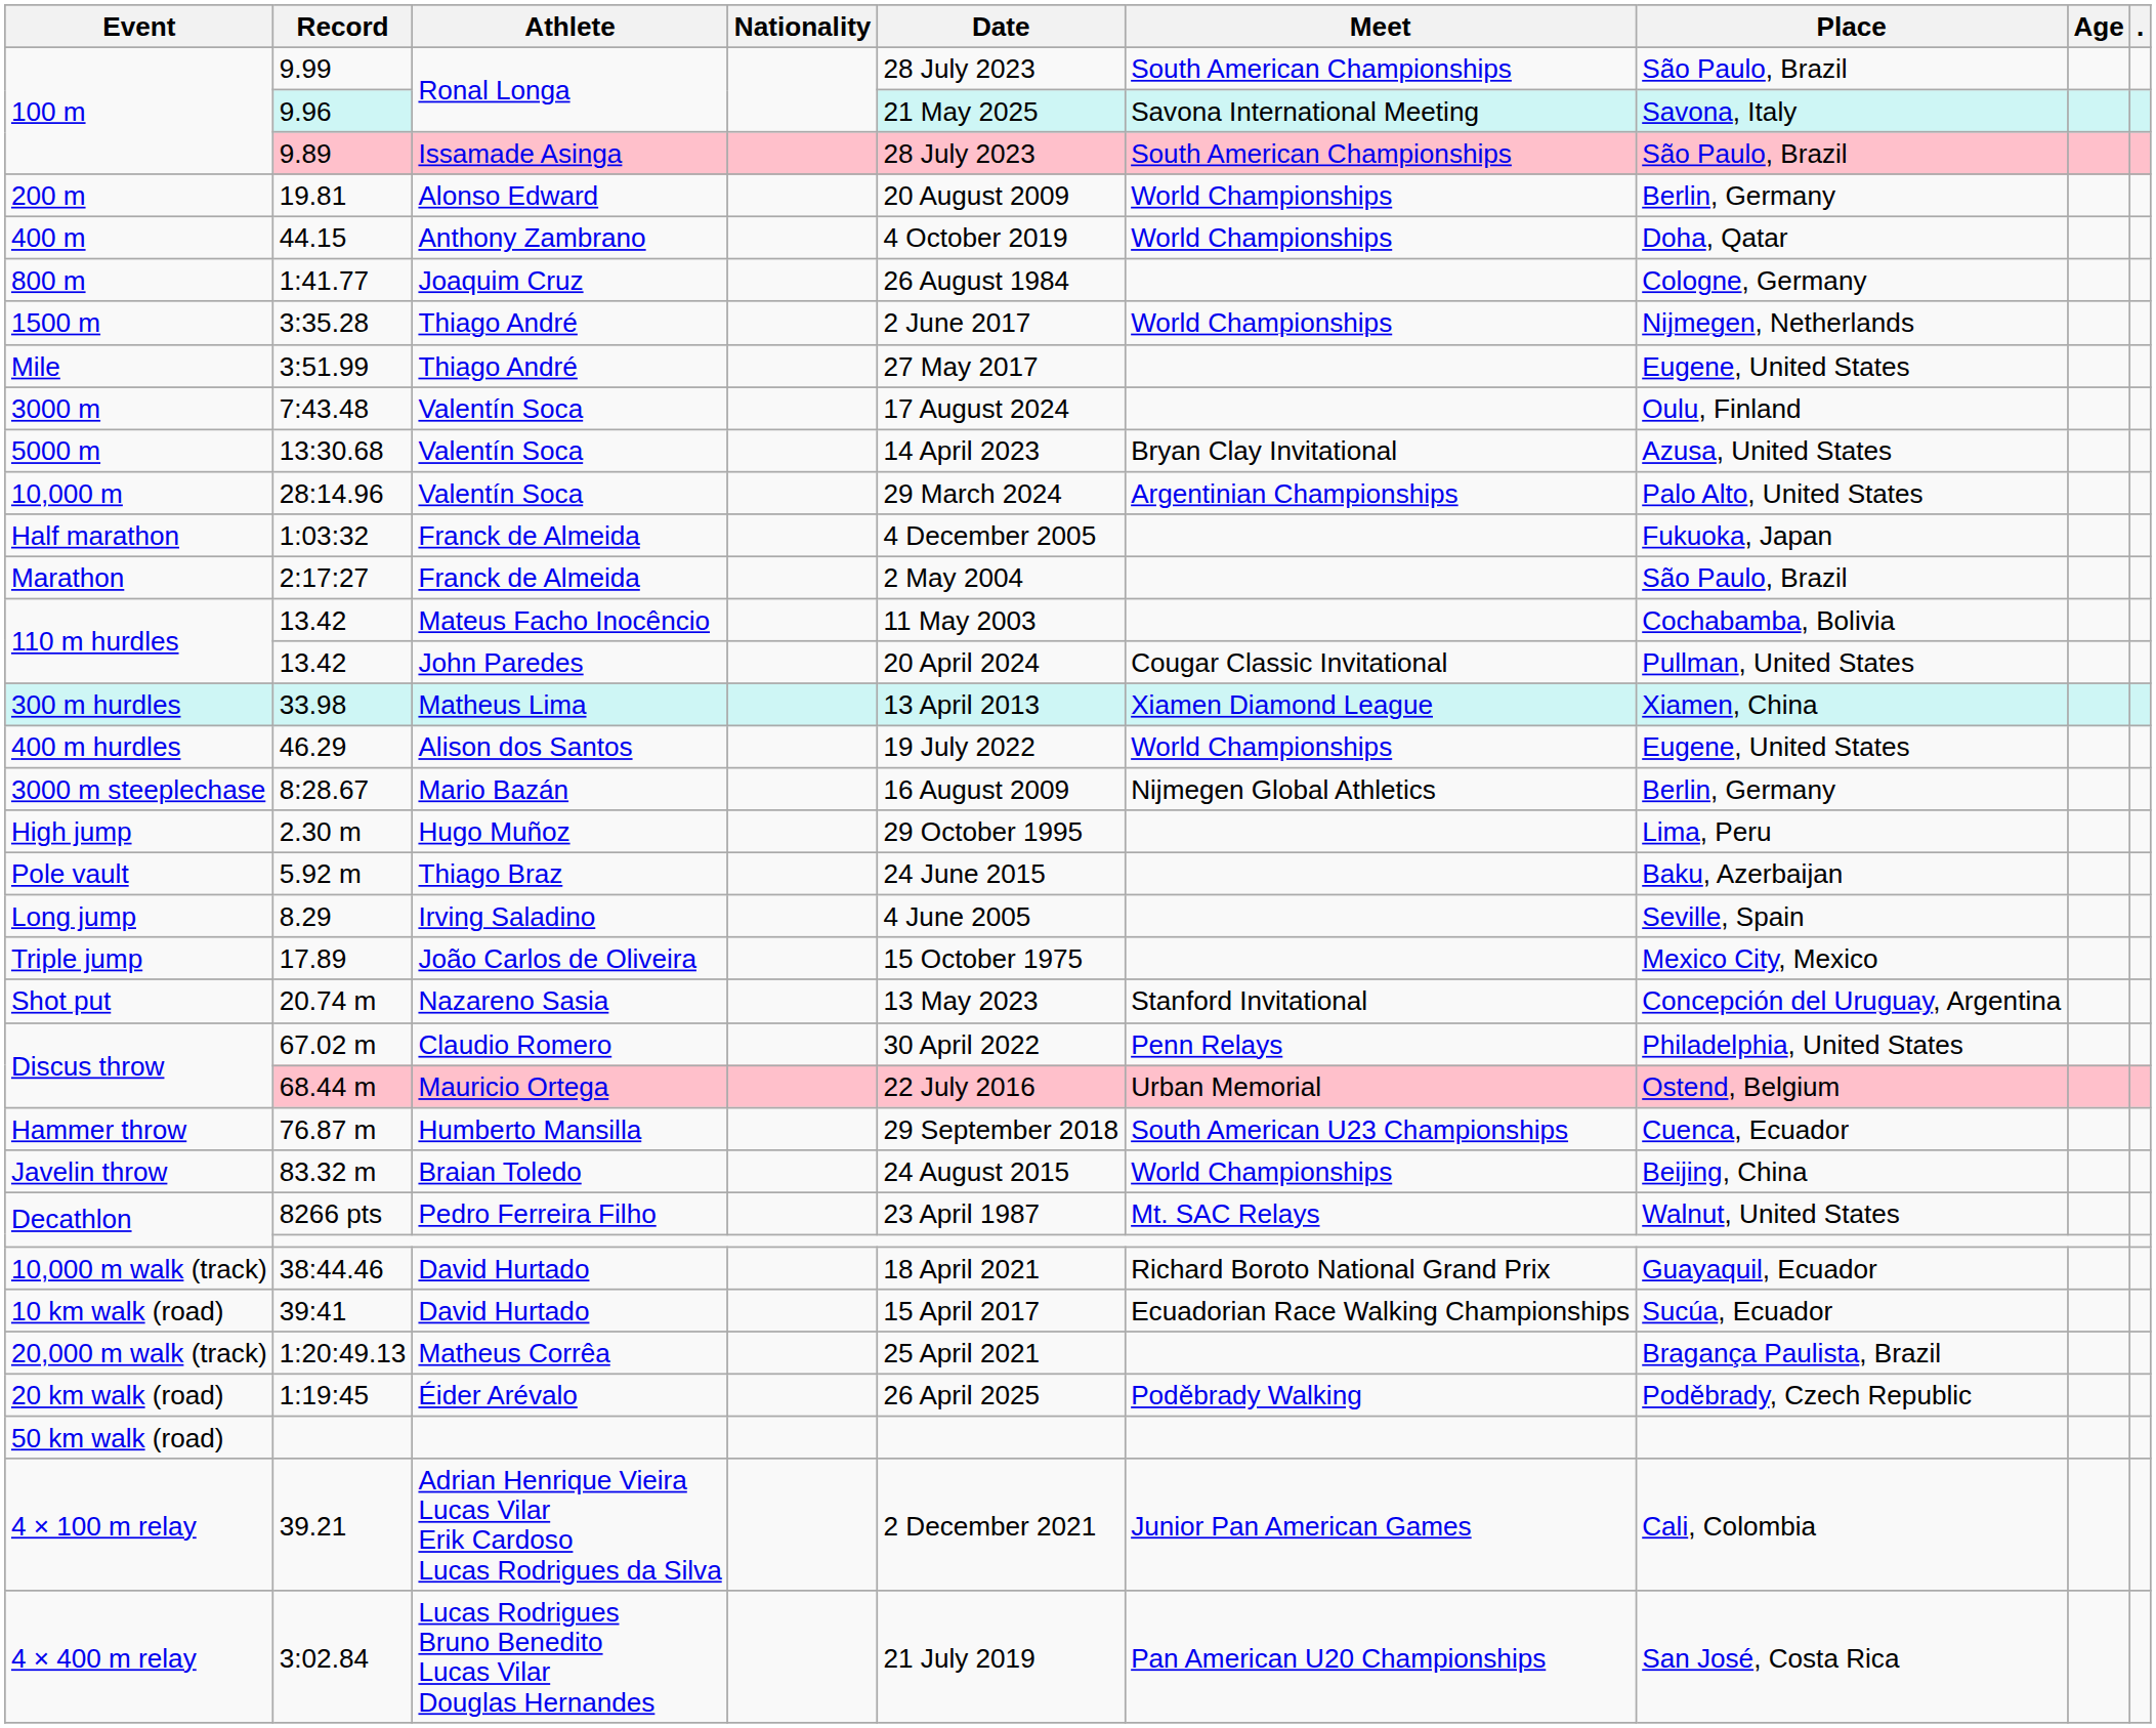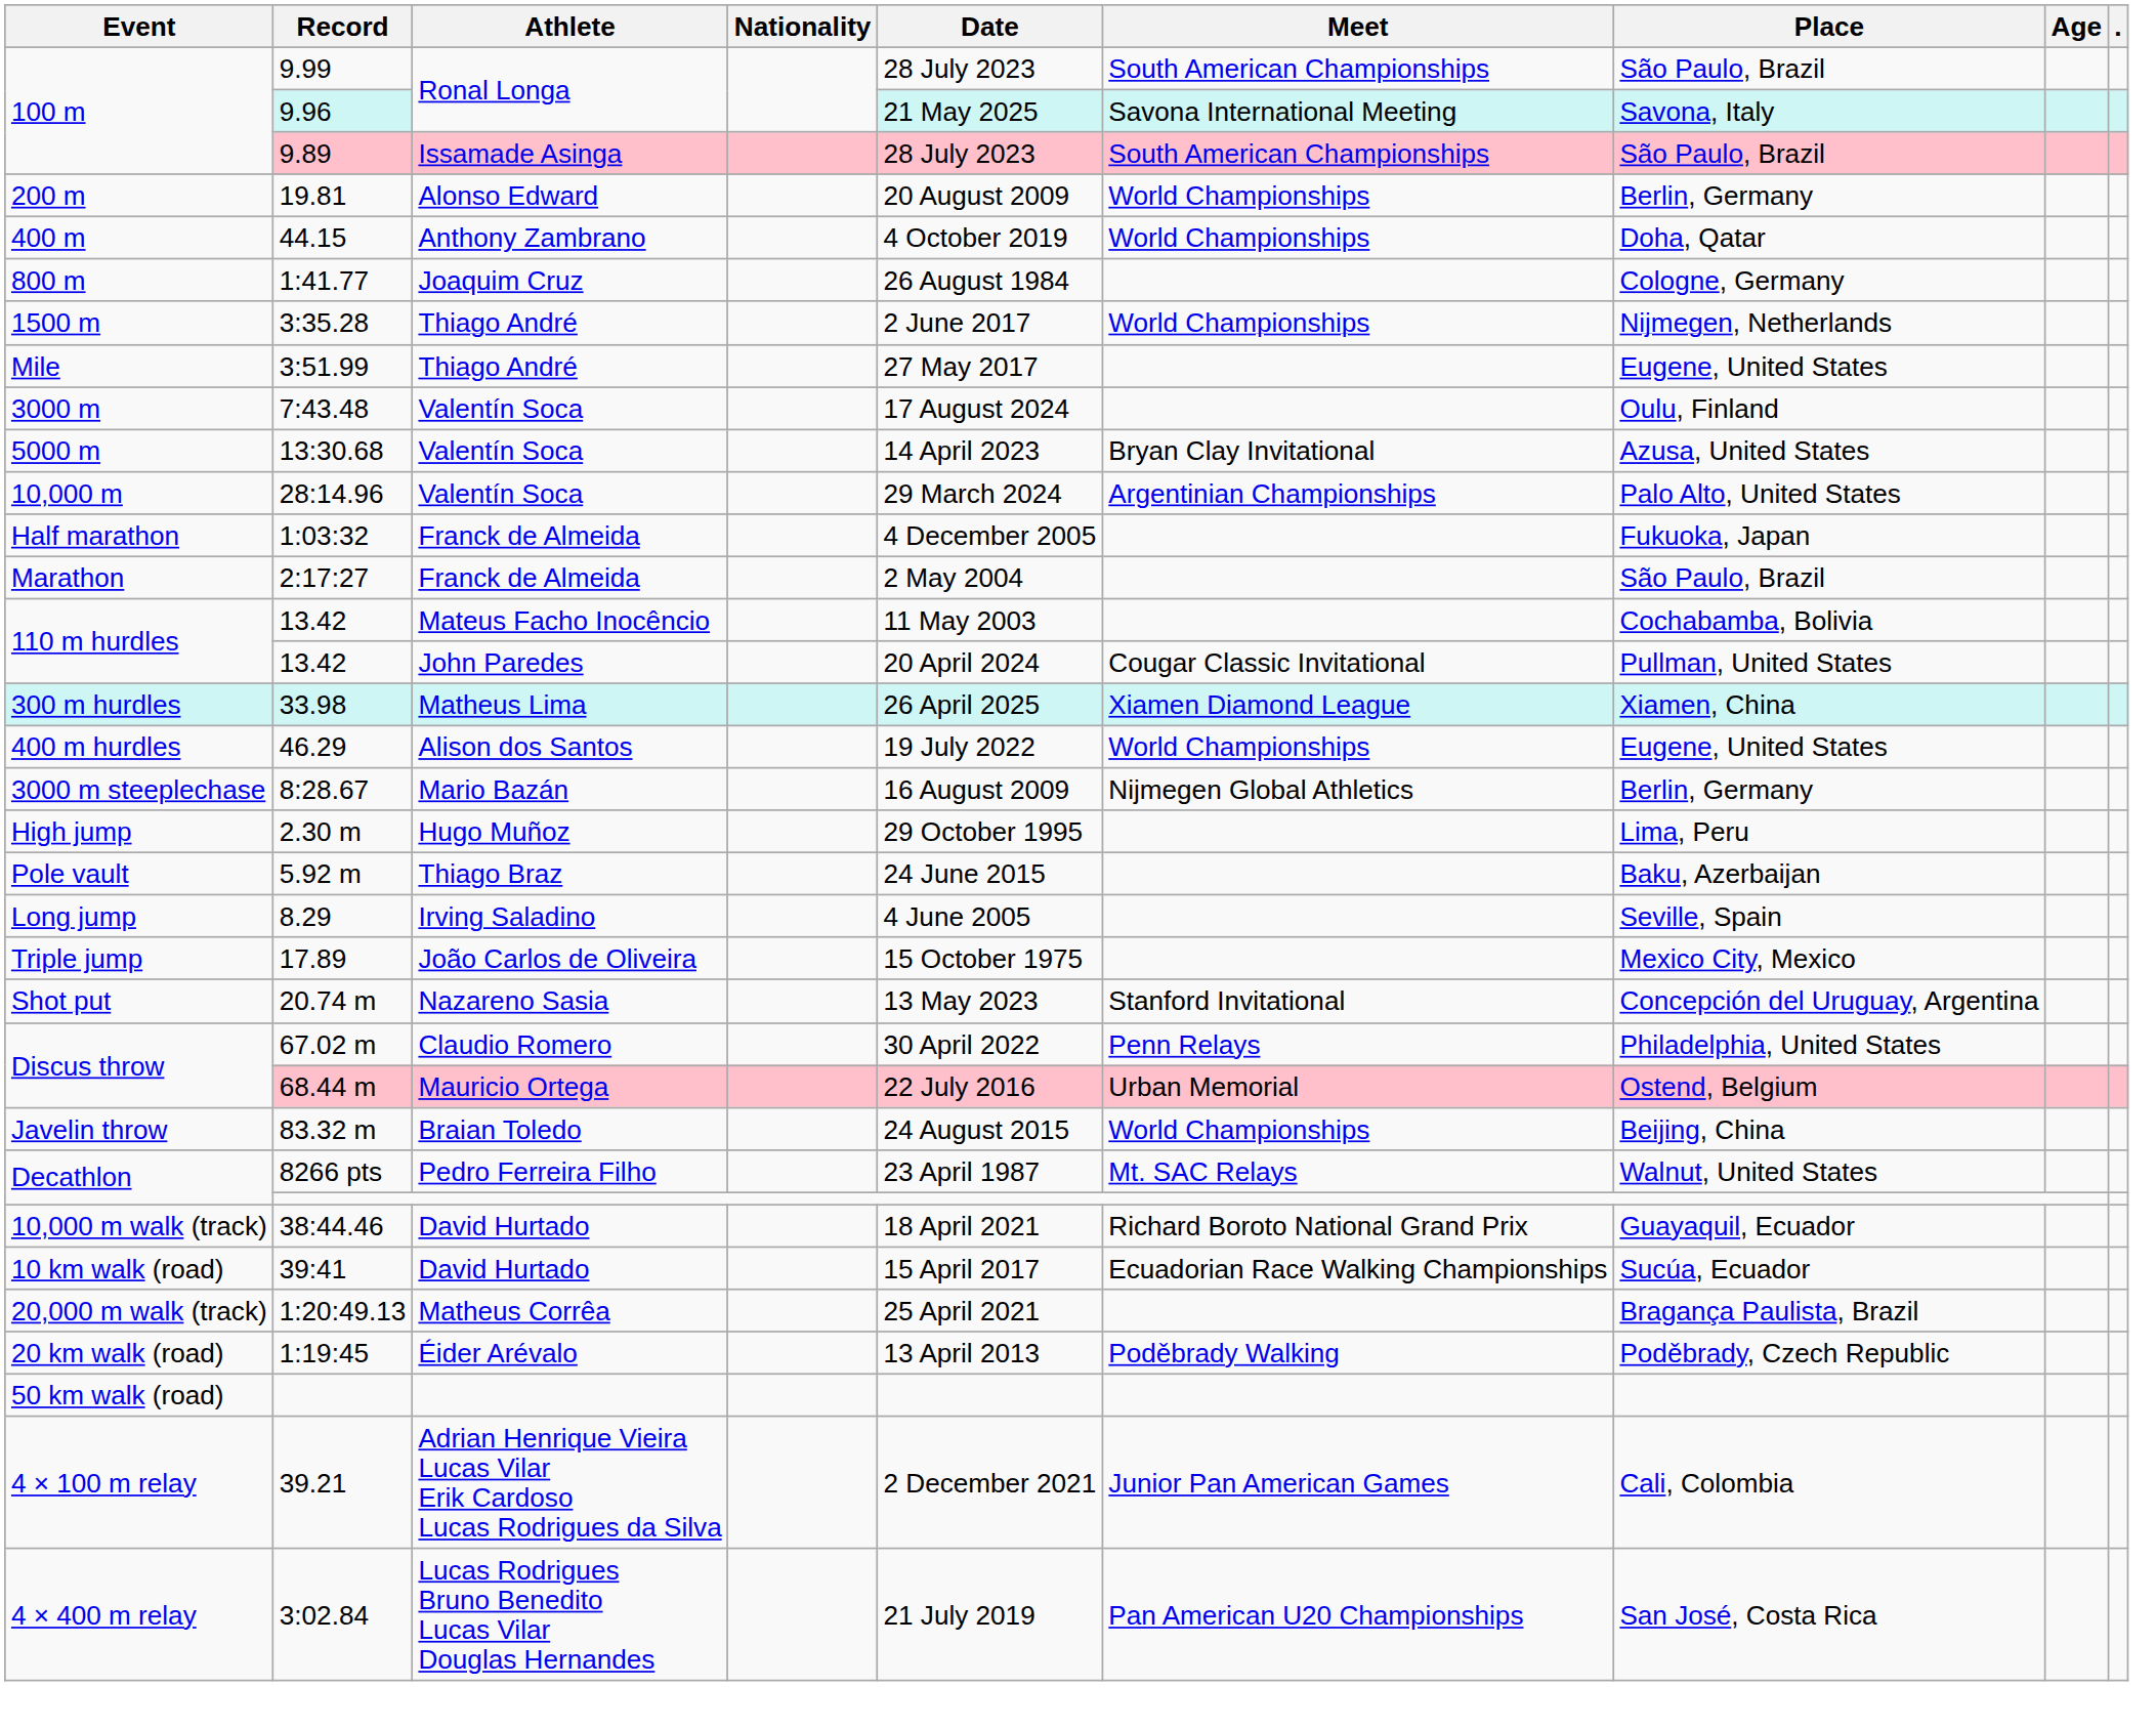 <table class="wikitable" style="font-size:95%;">
 <tr>
 <th>Event</th>
 <th>Record</th>
 <th>Athlete</th>
 <th>Nationality</th>
 <th>Date</th>
 <th>Meet</th>
 <th>Place</th>
 <th>Age</th>
 <th>.</th>
 </tr>
 <tr>
 <td rowspan=3><a href='#'>100 m</a></td>
 <td>9.99 </td>
 <td rowspan=2><a href='#'>Ronal Longa</a></td>
 <td rowspan=2></td>
 <td>28 July 2023</td>
 <td><a href='#'>South American Championships</a></td>
 <td><a href='#'>São Paulo</a>, Brazil</td>
 <td></td>
 <td></td>
 </tr>
 <tr bgcolor=#CEF6F5>
 <td>9.96 </td>
 <td>21 May 2025</td>
 <td>Savona International Meeting</td>
 <td><a href='#'>Savona</a>, Italy</td>
 <td></td>
 <td></td>
 </tr>
 <tr style="background:pink">
 <td>9.89 </td>
 <td><a href='#'>Issamade Asinga</a></td>
 <td></td>
 <td>28 July 2023</td>
 <td><a href='#'>South American Championships</a></td>
 <td><a href='#'>São Paulo</a>, Brazil</td>
 <td></td>
 <td></td>
 </tr>
 <tr>
 <td><a href='#'>200 m</a></td>
 <td>19.81 </td>
 <td><a href='#'>Alonso Edward</a></td>
 <td></td>
 <td>20 August 2009</td>
 <td><a href='#'>World Championships</a></td>
 <td><a href='#'>Berlin</a>, Germany</td>
 <td></td>
 <td></td>
 </tr>
 <tr>
 <td><a href='#'>400 m</a></td>
 <td>44.15</td>
 <td><a href='#'>Anthony Zambrano</a></td>
 <td></td>
 <td>4 October 2019</td>
 <td><a href='#'>World Championships</a></td>
 <td><a href='#'>Doha</a>, Qatar</td>
 <td></td>
 <td></td>
 </tr>
 <tr>
 <td><a href='#'>800 m</a></td>
 <td>1:41.77</td>
 <td><a href='#'>Joaquim Cruz</a></td>
 <td></td>
 <td>26 August 1984</td>
 <td></td>
 <td><a href='#'>Cologne</a>, Germany</td>
 <td></td>
 <td></td>
 </tr>
 <tr>
 <td><a href='#'>1500 m</a></td>
 <td>3:35.28</td>
 <td><a href='#'>Thiago André</a></td>
 <td></td>
 <td>2 June 2017</td>
 <td><a href='#'>World Championships</a></td>
 <td><a href='#'>Nijmegen</a>, Netherlands</td>
 <td></td>
 <td></td>
 </tr>
 <tr>
 <td><a href='#'>Mile</a></td>
 <td>3:51.99</td>
 <td><a href='#'>Thiago André</a></td>
 <td></td>
 <td>27 May 2017</td>
 <td></td>
 <td><a href='#'>Eugene</a>, United States</td>
 <td></td>
 <td></td>
 </tr>
 <tr>
 <td><a href='#'>3000 m</a></td>
 <td>7:43.48</td>
 <td><a href='#'>Valentín Soca</a></td>
 <td></td>
 <td>17 August 2024</td>
 <td></td>
 <td><a href='#'>Oulu</a>, Finland</td>
 <td></td>
 <td></td>
 </tr>
 <tr>
 <td><a href='#'>5000 m</a></td>
 <td>13:30.68</td>
 <td><a href='#'>Valentín Soca</a></td>
 <td></td>
 <td>14 April 2023</td>
 <td>Bryan Clay Invitational</td>
 <td><a href='#'>Azusa</a>, United States</td>
 <td></td>
 <td></td>
 </tr>
 <tr>
 <td><a href='#'>10,000 m</a></td>
 <td>28:14.96</td>
 <td><a href='#'>Valentín Soca</a></td>
 <td></td>
 <td>29 March 2024</td>
 <td><a href='#'>Argentinian Championships</a></td>
 <td><a href='#'>Palo Alto</a>, United States</td>
 <td></td>
 <td></td>
 </tr>
 <tr>
 <td><a href='#'>Half marathon</a></td>
 <td>1:03:32</td>
 <td><a href='#'>Franck de Almeida</a></td>
 <td></td>
 <td>4 December 2005</td>
 <td></td>
 <td><a href='#'>Fukuoka</a>, Japan</td>
 <td></td>
 <td></td>
 </tr>
 <tr>
 <td><a href='#'>Marathon</a></td>
 <td>2:17:27</td>
 <td><a href='#'>Franck de Almeida</a></td>
 <td></td>
 <td>2 May 2004</td>
 <td></td>
 <td><a href='#'>São Paulo</a>, Brazil</td>
 <td></td>
 <td></td>
 </tr>
 <tr>
 <td rowspan=2><a href='#'>110 m hurdles</a></td>
 <td>13.42  </td>
 <td><a href='#'>Mateus Facho Inocêncio</a></td>
 <td></td>
 <td>11 May 2003</td>
 <td></td>
 <td><a href='#'>Cochabamba</a>, Bolivia</td>
 <td></td>
 <td></td>
 </tr>
 <tr>
 <td>13.42 </td>
 <td><a href='#'>John Paredes</a></td>
 <td></td>
 <td>20 April 2024</td>
 <td>Cougar Classic Invitational</td>
 <td><a href='#'>Pullman</a>, United States</td>
 <td></td>
 <td></td>
 </tr>
 <tr bgcolor=#CEF6F5>
 <td><a href='#'>300 m hurdles</a></td>
 <td>33.98</td>
 <td><a href='#'>Matheus Lima</a></td>
 <td></td>
-<td>13 April 2013</td>
+<td>26 April 2025</td>
 <td><a href='#'>Xiamen Diamond League</a></td>
 <td><a href='#'>Xiamen</a>, China</td>
 <td></td>
 <td></td>
 </tr>
 <tr>
 <td><a href='#'>400 m hurdles</a></td>
 <td>46.29</td>
 <td><a href='#'>Alison dos Santos</a></td>
 <td></td>
 <td>19 July 2022</td>
 <td><a href='#'>World Championships</a></td>
 <td><a href='#'>Eugene</a>, United States</td>
 <td></td>
 <td></td>
 </tr>
 <tr>
 <td><a href='#'>3000 m steeplechase</a></td>
 <td>8:28.67</td>
 <td><a href='#'>Mario Bazán</a></td>
 <td></td>
 <td>16 August 2009</td>
 <td>Nijmegen Global Athletics</td>
 <td><a href='#'>Berlin</a>, Germany</td>
 <td></td>
 <td></td>
 </tr>
 <tr>
 <td><a href='#'>High jump</a></td>
 <td>2.30 m</td>
 <td><a href='#'>Hugo Muñoz</a></td>
 <td></td>
 <td>29 October 1995</td>
 <td></td>
 <td><a href='#'>Lima</a>, Peru</td>
 <td></td>
 <td></td>
 </tr>
 <tr>
 <td><a href='#'>Pole vault</a></td>
 <td>5.92 m</td>
 <td><a href='#'>Thiago Braz</a></td>
 <td></td>
 <td>24 June 2015</td>
 <td></td>
 <td><a href='#'>Baku</a>, Azerbaijan</td>
 <td></td>
 <td></td>
 </tr>
 <tr>
 <td><a href='#'>Long jump</a></td>
 <td>8.29 </td>
 <td><a href='#'>Irving Saladino</a></td>
 <td></td>
 <td>4 June 2005</td>
 <td></td>
 <td><a href='#'>Seville</a>, Spain</td>
 <td></td>
 <td></td>
 </tr>
 <tr>
 <td><a href='#'>Triple jump</a></td>
 <td>17.89  </td>
 <td><a href='#'>João Carlos de Oliveira</a></td>
 <td></td>
 <td>15 October 1975</td>
 <td></td>
 <td><a href='#'>Mexico City</a>, Mexico</td>
 <td></td>
 <td></td>
 </tr>
 <tr>
 <td><a href='#'>Shot put</a></td>
 <td>20.74 m</td>
 <td><a href='#'>Nazareno Sasia</a></td>
 <td></td>
 <td>13 May 2023</td>
 <td>Stanford Invitational</td>
 <td><a href='#'>Concepción del Uruguay</a>, Argentina</td>
 <td></td>
 <td></td>
 </tr>
 <tr>
 <td rowspan=2><a href='#'>Discus throw</a></td>
 <td>67.02 m</td>
 <td><a href='#'>Claudio Romero</a></td>
 <td></td>
 <td>30 April 2022</td>
 <td><a href='#'>Penn Relays</a></td>
 <td><a href='#'>Philadelphia</a>, United States</td>
 <td></td>
 <td></td>
 </tr>
 <tr style="background:pink">
 <td>68.44 m </td>
 <td><a href='#'>Mauricio Ortega</a></td>
 <td></td>
 <td>22 July 2016</td>
 <td>Urban Memorial</td>
 <td><a href='#'>Ostend</a>, Belgium</td>
 <td></td>
 <td></td>
 </tr>
 <tr>
-<td><a href='#'>Hammer throw</a></td>
-<td>76.87 m </td>
-<td><a href='#'>Humberto Mansilla</a></td>
-<td></td>
-<td>29 September 2018</td>
-<td><a href='#'>South American U23 Championships</a></td>
-<td><a href='#'>Cuenca</a>, Ecuador</td>
-<td></td>
-<td></td>
-</tr>
-<tr>
 <td><a href='#'>Javelin throw</a></td>
 <td>83.32 m</td>
 <td><a href='#'>Braian Toledo</a></td>
 <td></td>
 <td>24 August 2015</td>
 <td><a href='#'>World Championships</a></td>
 <td><a href='#'>Beijing</a>, China</td>
 <td></td>
 <td></td>
 </tr>
 <tr>
 <td rowspan=2><a href='#'>Decathlon</a></td>
 <td>8266 pts</td>
 <td><a href='#'>Pedro Ferreira Filho</a></td>
 <td></td>
 <td>23 April 1987</td>
 <td><a href='#'>Mt. SAC Relays</a></td>
 <td><a href='#'>Walnut</a>, United States</td>
 <td></td>
 <td></td>
 </tr>
 <tr>
 <td colspan=7></td>
 <td></td>
 </tr>
 <tr>
 <td><a href='#'>10,000 m walk</a> (track)</td>
 <td>38:44.46</td>
 <td><a href='#'>David Hurtado</a></td>
 <td></td>
 <td>18 April 2021</td>
 <td>Richard Boroto National Grand Prix</td>
 <td><a href='#'>Guayaquil</a>, Ecuador</td>
 <td></td>
 <td></td>
 </tr>
 <tr>
 <td><a href='#'>10 km walk</a> (road)</td>
 <td>39:41</td>
 <td><a href='#'>David Hurtado</a></td>
 <td></td>
 <td>15 April 2017</td>
 <td>Ecuadorian Race Walking Championships</td>
 <td><a href='#'>Sucúa</a>, Ecuador</td>
 <td></td>
 <td></td>
 </tr>
 <tr>
 <td><a href='#'>20,000 m walk</a> (track)</td>
 <td>1:20:49.13</td>
 <td><a href='#'>Matheus Corrêa</a></td>
 <td></td>
 <td>25 April 2021</td>
 <td></td>
 <td><a href='#'>Bragança Paulista</a>, Brazil</td>
 <td></td>
 <td></td>
 </tr>
 <tr>
 <td><a href='#'>20 km walk</a> (road)</td>
 <td>1:19:45</td>
 <td><a href='#'>Éider Arévalo</a></td>
 <td></td>
-<td>26 April 2025</td>
+<td>13 April 2013</td>
 <td><a href='#'>Poděbrady Walking</a></td>
 <td><a href='#'>Poděbrady</a>, Czech Republic</td>
 <td></td>
 <td></td>
 </tr>
 <tr>
 <td><a href='#'>50 km walk</a> (road)</td>
 <td></td>
 <td></td>
 <td></td>
 <td></td>
 <td></td>
 <td></td>
 <td></td>
 <td></td>
 </tr>
 <tr>
 <td><a href='#'>4 × 100 m relay</a></td>
 <td>39.21 </td>
 <td><a href='#'>Adrian Henrique Vieira</a><br><a href='#'>Lucas Vilar</a><br><a href='#'>Erik Cardoso</a><br><a href='#'>Lucas Rodrigues da Silva</a></td>
 <td></td>
 <td>2 December 2021</td>
 <td><a href='#'>Junior Pan American Games</a></td>
 <td><a href='#'>Cali</a>, Colombia</td>
 <td><br><br><br></td>
 <td></td>
 </tr>
 <tr>
 <td><a href='#'>4 × 400 m relay</a></td>
 <td>3:02.84 </td>
 <td><a href='#'>Lucas Rodrigues</a><br><a href='#'>Bruno Benedito</a><br><a href='#'>Lucas Vilar</a><br><a href='#'>Douglas Hernandes</a></td>
 <td></td>
 <td>21 July 2019</td>
 <td><a href='#'>Pan American U20 Championships</a></td>
 <td><a href='#'>San José</a>, Costa Rica</td>
 <td></td>
 <td></td>
 </tr>
 </table>
